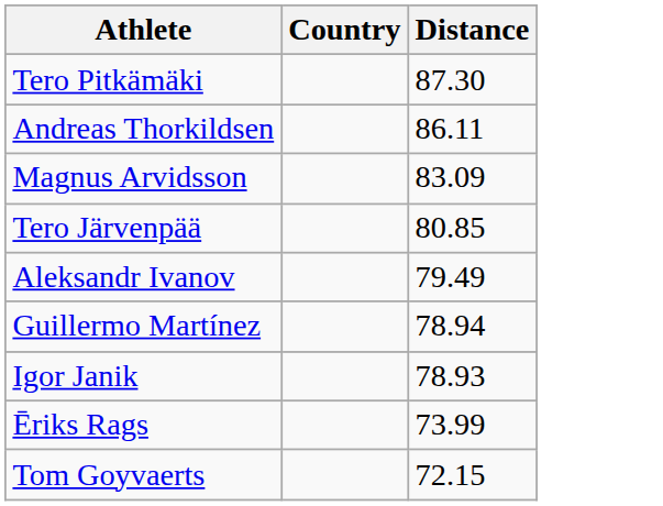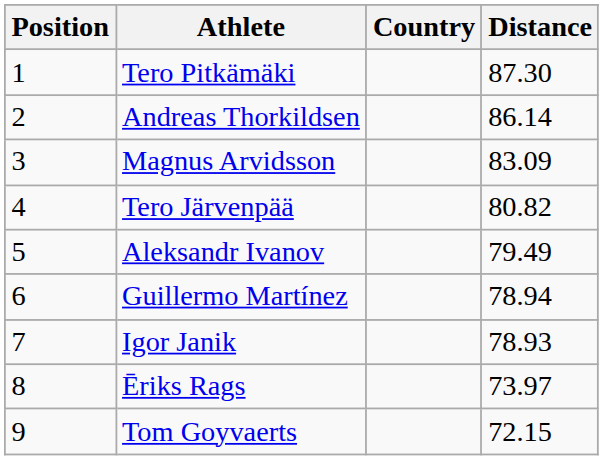 <table class="wikitable">
 <tr>
+<th>Position</th>
 <th>Athlete</th>
 <th>Country</th>
 <th>Distance</th>
 </tr>
 <tr>
+<td>1</td>
 <td><a href='#'>Tero Pitkämäki</a></td>
 <td></td>
 <td>87.30</td>
 </tr>
 <tr>
+<td>2</td>
 <td><a href='#'>Andreas Thorkildsen</a></td>
 <td></td>
-<td>86.11</td>
+<td>86.14</td>
 </tr>
 <tr>
+<td>3</td>
 <td><a href='#'>Magnus Arvidsson</a></td>
 <td></td>
 <td>83.09</td>
 </tr>
 <tr>
+<td>4</td>
 <td><a href='#'>Tero Järvenpää</a></td>
 <td></td>
-<td>80.85</td>
+<td>80.82</td>
 </tr>
 <tr>
+<td>5</td>
 <td><a href='#'>Aleksandr Ivanov</a></td>
 <td></td>
 <td>79.49</td>
 </tr>
 <tr>
+<td>6</td>
 <td><a href='#'>Guillermo Martínez</a></td>
 <td></td>
 <td>78.94</td>
 </tr>
 <tr>
+<td>7</td>
 <td><a href='#'>Igor Janik</a></td>
 <td></td>
 <td>78.93</td>
 </tr>
 <tr>
+<td>8</td>
 <td><a href='#'>Ēriks Rags</a></td>
 <td></td>
-<td>73.99</td>
+<td>73.97</td>
 </tr>
 <tr>
+<td>9</td>
 <td><a href='#'>Tom Goyvaerts</a></td>
 <td></td>
 <td>72.15</td>
 </tr>
 </table>
